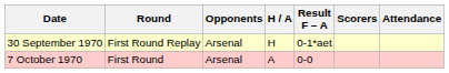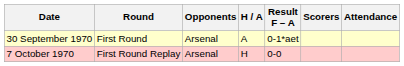 <table class="wikitable">
 <tr>
 <th>Date</th>
 <th>Round</th>
 <th>Opponents</th>
 <th>H / A</th>
 <th>Result<br>F – A</th>
 <th>Scorers</th>
 <th>Attendance</th>
 </tr>
 <tr bgcolor="#FFFFCC">
 <td>30 September 1970</td>
-<td>First Round Replay</td>
+<td>First Round</td>
 <td>Arsenal</td>
-<td>H</td>
+<td>A</td>
 <td>0-1*aet</td>
 <td></td>
 <td></td>
 </tr>
 <tr bgcolor="#ffcccc">
 <td>7 October 1970</td>
-<td>First Round</td>
+<td>First Round Replay</td>
 <td>Arsenal</td>
-<td>A</td>
+<td>H</td>
 <td>0-0</td>
 <td></td>
 <td></td>
 </tr>
 </table>
